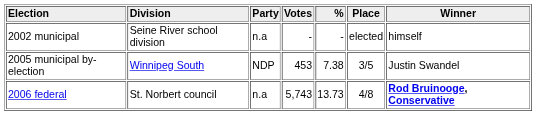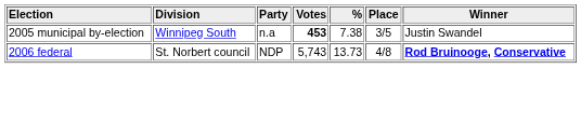 <table style="width:800px;" border="1" cellspacing="2" cellpadding="2">
 <tr style="background:#eee;">
 <th style="text-align:left;">Election</th>
 <th style="text-align:left;">Division</th>
 <th style="text-align:left;">Party</th>
 <th style="text-align:right;">Votes</th>
 <th style="text-align:right;">%</th>
 <th style="text-align:center;">Place</th>
 <th style="text-align:center;">Winner</th>
 </tr>
 <tr>
-<td style="text-align:left;">2002 municipal</td>
-<td style="text-align:left;">Seine River school division</td>
-<td style="text-align:left;">n.a</td>
-<td style="text-align:right;">-</td>
-<td style="text-align:right;">-</td>
-<td style="text-align:center;">elected</td>
-<td style="text-align:left;">himself</td>
-</tr>
-<tr>
 <td style="text-align:left;">2005 municipal by-election</td>
 <td style="text-align:left;"><a href='#'>Winnipeg South</a></td>
-<td style="text-align:left;">NDP</td>
-<td style="text-align:right;">453</td>
+<td style="text-align:left;">n.a</td>
+<td style="text-align:right;"><strong>453</strong></td>
 <td style="text-align:right;">7.38</td>
 <td style="text-align:center;">3/5</td>
 <td style="text-align:left;">Justin Swandel</td>
 </tr>
 <tr>
 <td style="text-align:left;"><a href='#'>2006 federal</a></td>
 <td style="text-align:left;">St. Norbert council</td>
-<td style="text-align:left;">n.a</td>
+<td style="text-align:left;">NDP</td>
 <td style="text-align:right;">5,743</td>
 <td style="text-align:right;">13.73</td>
 <td style="text-align:center;">4/8</td>
 <td style="text-align:left;"><strong><a href='#'>Rod Bruinooge</a>, <a href='#'>Conservative</a></strong></td>
 </tr>
 </table>
